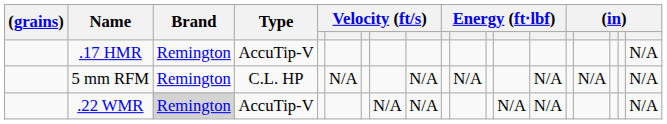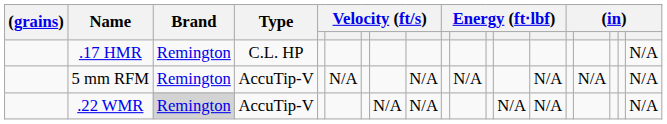 <table class="wikitable sortable" style="text-align:center;">
 <tr>
 <th scope=col rowspan=2> (<a href='#'>grains</a>)</th>
 <th scope=col rowspan=2>Name</th>
 <th scope=col rowspan=2>Brand</th>
 <th scope=col rowspan=2>Type</th>
 <th scope=colgroup colspan=5><a href='#'>Velocity</a> (<a href='#'>ft/s</a>)</th>
 <th scope=colgroup colspan=5><a href='#'>Energy</a> (<a href='#'>ft⋅lbf</a>)</th>
 <th scope=colgroup colspan=5> (<a href='#'>in</a>)</th>
 </tr>
 <tr>
 <th scope=col></th>
 <th scope=col></th>
 <th scope=col></th>
 <th scope=col></th>
 <th scope=col></th>
 <th scope=col></th>
 <th scope=col></th>
 <th scope=col></th>
 <th scope=col></th>
 <th scope=col></th>
 <th scope=col></th>
 <th scope=col></th>
 <th scope=col></th>
 <th scope=col></th>
 <th scope=col></th>
 </tr>
 <tr>
 <td></td>
 <td><a href='#'>.17 HMR</a></td>
 <td><a href='#'>Remington</a></td>
-<td>AccuTip-V</td>
+<td>C.L. HP</td>
 <td style="text-align: right;"></td>
 <td style="text-align: right;"></td>
 <td style="text-align: right;"></td>
 <td style="text-align: right;"></td>
 <td style="text-align: right;"></td>
 <td style="text-align: right;"></td>
 <td style="text-align: right;"></td>
 <td style="text-align: right;"></td>
 <td style="text-align: right;"></td>
 <td style="text-align: right;"></td>
 <td style="text-align: right;"></td>
 <td style="text-align: right;"></td>
 <td style="text-align: right;"></td>
 <td style="text-align: right;"></td>
 <td style="text-align: center;">N/A</td>
 </tr>
 <tr>
 <td></td>
 <td>5 mm RFM</td>
 <td><a href='#'>Remington</a></td>
-<td>C.L. HP</td>
+<td>AccuTip-V</td>
 <td style="text-align: right;"></td>
 <td style="text-align: center;">N/A</td>
 <td style="text-align: right;"></td>
 <td style="text-align: right;"></td>
 <td style="text-align: center;">N/A</td>
 <td style="text-align: right;"></td>
 <td style="text-align: center;">N/A</td>
 <td style="text-align: right;"></td>
 <td style="text-align: right;"></td>
 <td style="text-align: center;">N/A</td>
 <td style="text-align: right;"></td>
 <td style="text-align: center;">N/A</td>
 <td style="text-align: right;"></td>
 <td style="text-align: right;"></td>
 <td style="text-align: center;">N/A</td>
 </tr>
 <tr>
 <td></td>
 <td><a href='#'>.22 WMR</a></td>
 <td style="background: lightgrey;"><a href='#'>Remington</a></td>
 <td>AccuTip-V</td>
 <td style="text-align: right;"></td>
 <td style="text-align: right;"></td>
 <td style="text-align: right;"></td>
 <td style="text-align: center;">N/A</td>
 <td style="text-align: center;">N/A</td>
 <td style="text-align: right;"></td>
 <td style="text-align: right;"></td>
 <td style="text-align: right;"></td>
 <td style="text-align: center;">N/A</td>
 <td style="text-align: center;">N/A</td>
 <td style="text-align: right;"></td>
 <td style="text-align: right;"></td>
 <td style="text-align: right;"></td>
 <td style="text-align: right;"></td>
 <td style="text-align: center;">N/A</td>
 </tr>
 </table>
